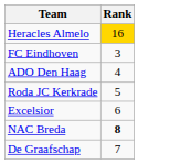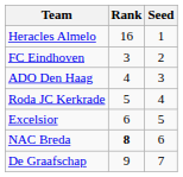 <table class="wikitable" style="text-align: center;">
 <tr>
 <th>Team</th>
 <th>Rank</th>
+<th>Seed</th>
 </tr>
 <tr>
 <td style="text-align: left;"><a href='#'>Heracles Almelo</a></td>
-<td style="background: gold;">16</td>
+<td>16</td>
+<td>1</td>
 </tr>
 <tr>
 <td style="text-align: left;"><a href='#'>FC Eindhoven</a></td>
 <td>3</td>
+<td>2</td>
 </tr>
 <tr>
 <td style="text-align: left;"><a href='#'>ADO Den Haag</a></td>
 <td>4</td>
+<td>3</td>
 </tr>
 <tr>
 <td style="text-align: left;"><a href='#'>Roda JC Kerkrade</a></td>
 <td>5</td>
+<td>4</td>
 </tr>
 <tr>
 <td style="text-align: left;"><a href='#'>Excelsior</a></td>
 <td>6</td>
+<td>5</td>
 </tr>
 <tr>
 <td style="text-align: left;"><a href='#'>NAC Breda</a></td>
 <td><strong>8</strong></td>
+<td>6</td>
 </tr>
 <tr>
 <td style="text-align: left;"><a href='#'>De Graafschap</a></td>
+<td>9</td>
 <td>7</td>
 </tr>
 </table>
